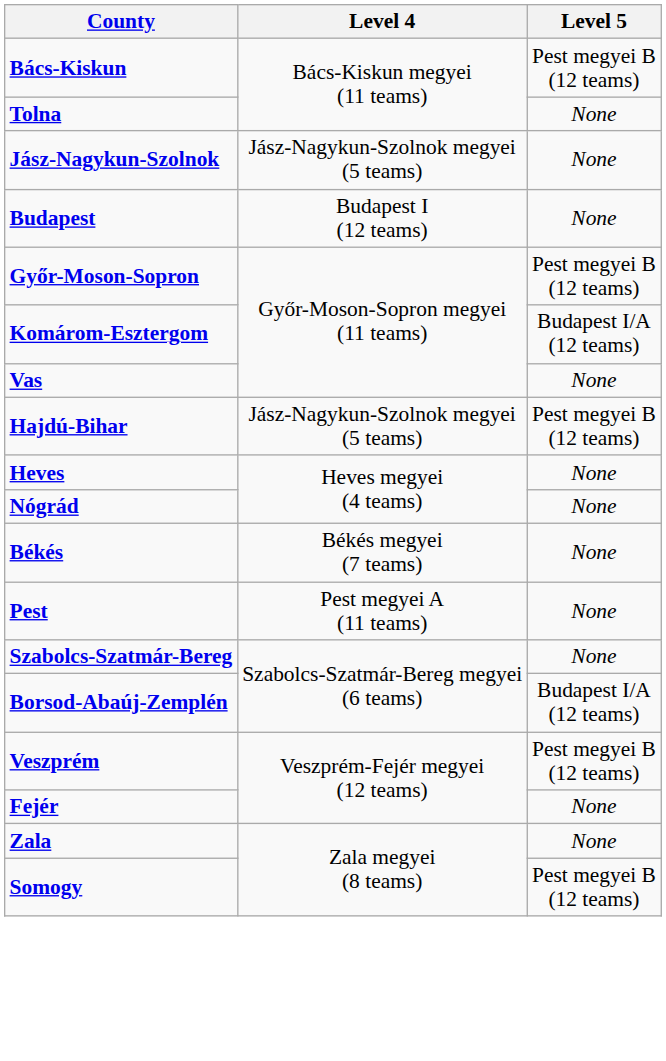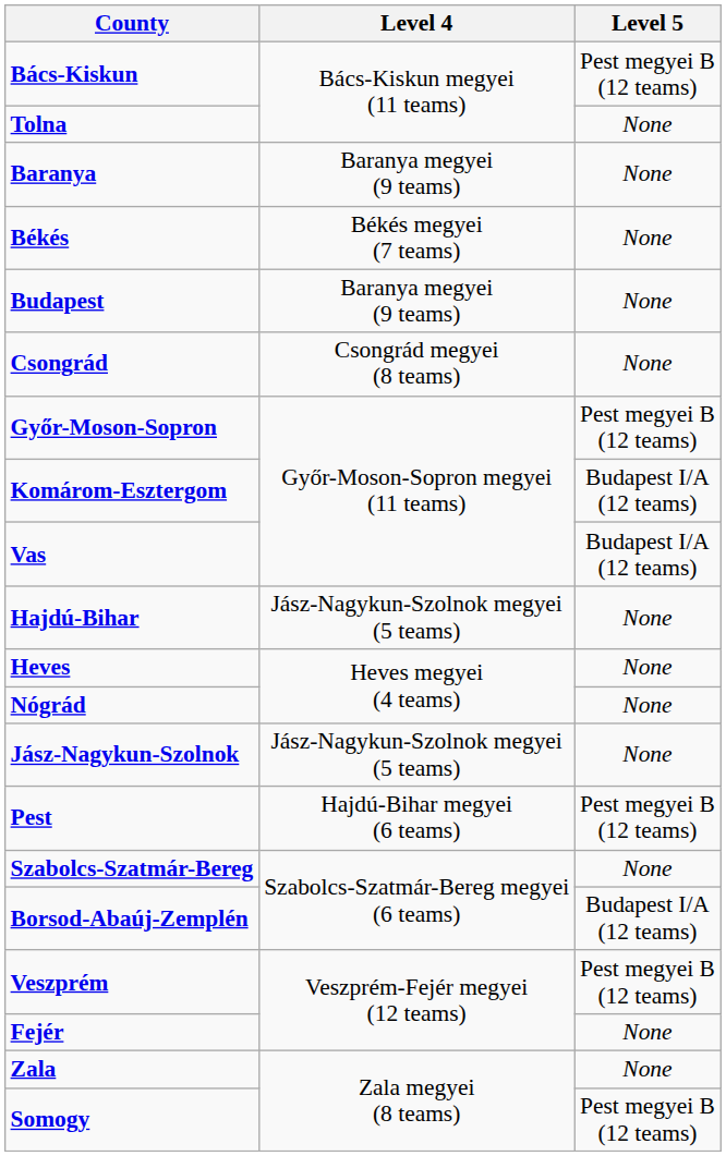 <table class="wikitable" style="text-align: center;">
 <tr>
 <th><a href='#'>County</a></th>
 <th>Level 4</th>
 <th>Level 5</th>
 </tr>
 <tr>
 <td align=left> <strong><a href='#'>Bács-Kiskun</a></strong></td>
 <td rowspan=2>Bács-Kiskun megyei<br>(11 teams)</td>
 <td>Pest megyei B<br>(12 teams)</td>
 </tr>
 <tr>
 <td align=left> <strong><a href='#'>Tolna</a></strong></td>
 <td><em>None</em></td>
 </tr>
 <tr>
-<td align=left> <strong><a href='#'>Jász-Nagykun-Szolnok</a></strong></td>
-<td>Jász-Nagykun-Szolnok megyei<br>(5 teams)</td>
+<td align=left> <strong><a href='#'>Baranya</a></strong></td>
+<td>Baranya megyei<br>(9 teams)</td>
+<td><em>None</em></td>
+</tr>
+<tr>
+<td align=left> <strong><a href='#'>Békés</a></strong></td>
+<td>Békés megyei<br>(7 teams)</td>
 <td><em>None</em></td>
 </tr>
 <tr>
 <td align=left> <strong><a href='#'>Budapest</a></strong></td>
-<td>Budapest I<br>(12 teams)</td>
+<td>Baranya megyei<br>(9 teams)</td>
+<td><em>None</em></td>
+</tr>
+<tr>
+<td align=left> <strong><a href='#'>Csongrád</a></strong></td>
+<td>Csongrád megyei<br>(8 teams)</td>
 <td><em>None</em></td>
 </tr>
 <tr>
 <td align=left> <strong><a href='#'>Győr-Moson-Sopron</a></strong></td>
 <td rowspan=3>Győr-Moson-Sopron megyei<br>(11 teams)</td>
 <td>Pest megyei B<br>(12 teams)</td>
 </tr>
 <tr>
 <td align=left> <strong><a href='#'>Komárom-Esztergom</a></strong></td>
 <td>Budapest I/A<br>(12 teams)</td>
 </tr>
 <tr>
 <td align=left> <strong><a href='#'>Vas</a></strong></td>
-<td><em>None</em></td>
+<td>Budapest I/A<br>(12 teams)</td>
 </tr>
 <tr>
 <td align=left> <strong><a href='#'>Hajdú-Bihar</a></strong></td>
 <td>Jász-Nagykun-Szolnok megyei<br>(5 teams)</td>
-<td>Pest megyei B<br>(12 teams)</td>
+<td><em>None</em></td>
 </tr>
 <tr>
 <td align=left> <strong><a href='#'>Heves</a></strong></td>
 <td rowspan=2>Heves megyei<br>(4 teams)</td>
 <td><em>None</em></td>
 </tr>
 <tr>
 <td align=left> <strong><a href='#'>Nógrád</a></strong></td>
 <td><em>None</em></td>
 </tr>
 <tr>
-<td align=left> <strong><a href='#'>Békés</a></strong></td>
-<td>Békés megyei<br>(7 teams)</td>
+<td align=left> <strong><a href='#'>Jász-Nagykun-Szolnok</a></strong></td>
+<td>Jász-Nagykun-Szolnok megyei<br>(5 teams)</td>
 <td><em>None</em></td>
 </tr>
 <tr>
 <td align=left> <strong><a href='#'>Pest</a></strong></td>
-<td>Pest megyei A<br>(11 teams)</td>
-<td><em>None</em></td>
+<td>Hajdú-Bihar megyei<br>(6 teams)</td>
+<td>Pest megyei B<br>(12 teams)</td>
 </tr>
 <tr>
 <td align=left> <strong><a href='#'>Szabolcs-Szatmár-Bereg</a></strong></td>
 <td rowspan=2>Szabolcs-Szatmár-Bereg megyei<br>(6 teams)</td>
 <td><em>None</em></td>
 </tr>
 <tr>
 <td align=left> <strong><a href='#'>Borsod-Abaúj-Zemplén</a></strong></td>
 <td>Budapest I/A<br>(12 teams)</td>
 </tr>
 <tr>
 <td align=left> <strong><a href='#'>Veszprém</a></strong></td>
 <td rowspan=2>Veszprém-Fejér megyei<br>(12 teams)</td>
 <td>Pest megyei B<br>(12 teams)</td>
 </tr>
 <tr>
 <td align=left> <strong><a href='#'>Fejér</a></strong></td>
 <td><em>None</em></td>
 </tr>
 <tr>
 <td align=left> <strong><a href='#'>Zala</a></strong></td>
 <td rowspan=2>Zala megyei<br>(8 teams)</td>
 <td><em>None</em></td>
 </tr>
 <tr>
 <td align=left> <strong><a href='#'>Somogy</a></strong></td>
 <td>Pest megyei B<br>(12 teams)</td>
 </tr>
 </table>
